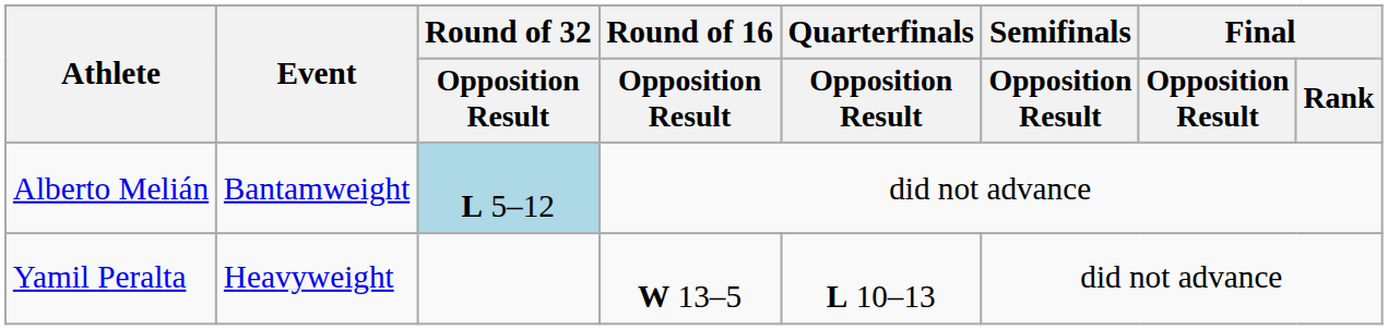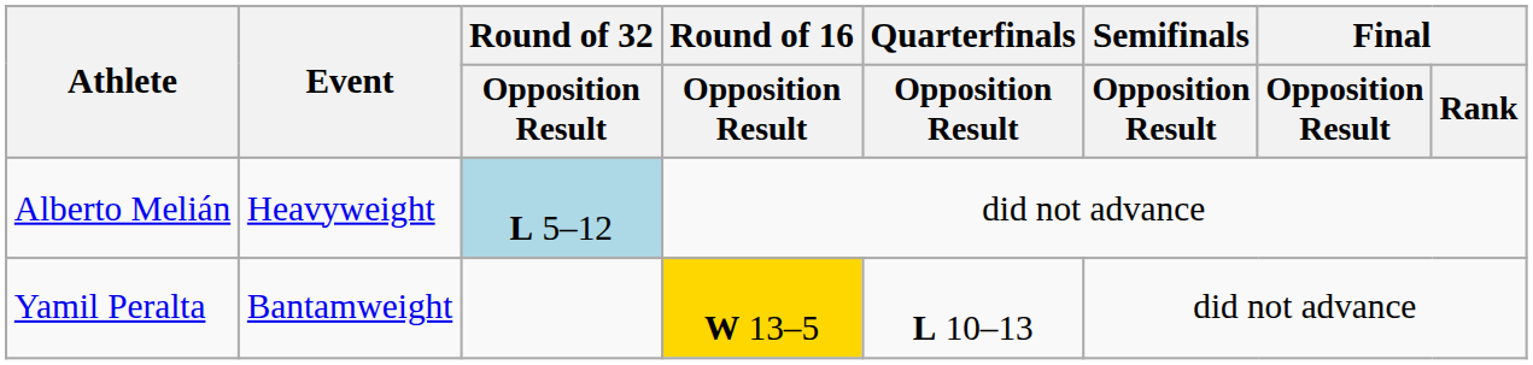 <table class="wikitable" style="font-size:90%">
 <tr>
 <th rowspan="2">Athlete</th>
 <th rowspan="2">Event</th>
 <th>Round of 32</th>
 <th>Round of 16</th>
 <th>Quarterfinals</th>
 <th>Semifinals</th>
 <th colspan=2>Final</th>
 </tr>
 <tr style="font-size: 95%">
 <th>Opposition<br>Result</th>
 <th>Opposition<br>Result</th>
 <th>Opposition<br>Result</th>
 <th>Opposition<br>Result</th>
 <th>Opposition<br>Result</th>
 <th>Rank</th>
 </tr>
 <tr align=center>
 <td align=left><a href='#'>Alberto Melián</a></td>
-<td align=left><a href='#'>Bantamweight</a></td>
+<td align=left><a href='#'>Heavyweight</a></td>
 <td style="background: lightblue;"> <br> <strong>L</strong> 5–12</td>
 <td colspan=5>did not advance</td>
 </tr>
 <tr align=center>
 <td align=left><a href='#'>Yamil Peralta</a></td>
-<td align=left><a href='#'>Heavyweight</a></td>
+<td align=left><a href='#'>Bantamweight</a></td>
 <td></td>
-<td><br><strong>W</strong> 13–5</td>
+<td style="background: gold;"><br><strong>W</strong> 13–5</td>
 <td><br><strong>L</strong> 10–13</td>
 <td colspan=3>did not advance</td>
 </tr>
 </table>
